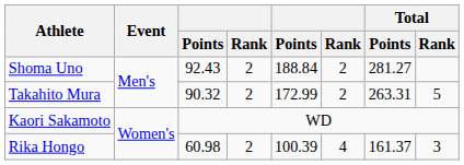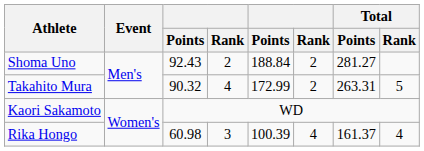 <table class="wikitable" style="font-size:90%">
 <tr>
 <th rowspan="2">Athlete</th>
 <th rowspan="2">Event</th>
 <th colspan="2"></th>
 <th colspan="2"></th>
 <th colspan="2">Total</th>
 </tr>
 <tr>
 <th>Points</th>
 <th>Rank</th>
 <th>Points</th>
 <th>Rank</th>
 <th>Points</th>
 <th>Rank</th>
 </tr>
 <tr style="text-align:center;">
 <td align="left"><a href='#'>Shoma Uno</a></td>
 <td rowspan="2" style="text-align:left;"><a href='#'>Men's</a></td>
 <td>92.43</td>
 <td>2</td>
 <td>188.84</td>
 <td>2</td>
 <td>281.27</td>
 <td></td>
 </tr>
 <tr style="text-align:center;">
 <td align="left"><a href='#'>Takahito Mura</a></td>
 <td>90.32</td>
-<td>2</td>
+<td>4</td>
 <td>172.99</td>
 <td>2</td>
 <td>263.31</td>
 <td>5</td>
 </tr>
 <tr style="text-align:center;">
 <td align="left"><a href='#'>Kaori Sakamoto</a></td>
 <td rowspan="2" style="text-align:left;"><a href='#'>Women's</a></td>
 <td colspan=6>WD</td>
 </tr>
 <tr style="text-align:center;">
 <td align="left"><a href='#'>Rika Hongo</a></td>
 <td>60.98</td>
-<td>2</td>
+<td>3</td>
 <td>100.39</td>
 <td>4</td>
 <td>161.37</td>
-<td>3</td>
+<td>4</td>
 </tr>
 </table>
